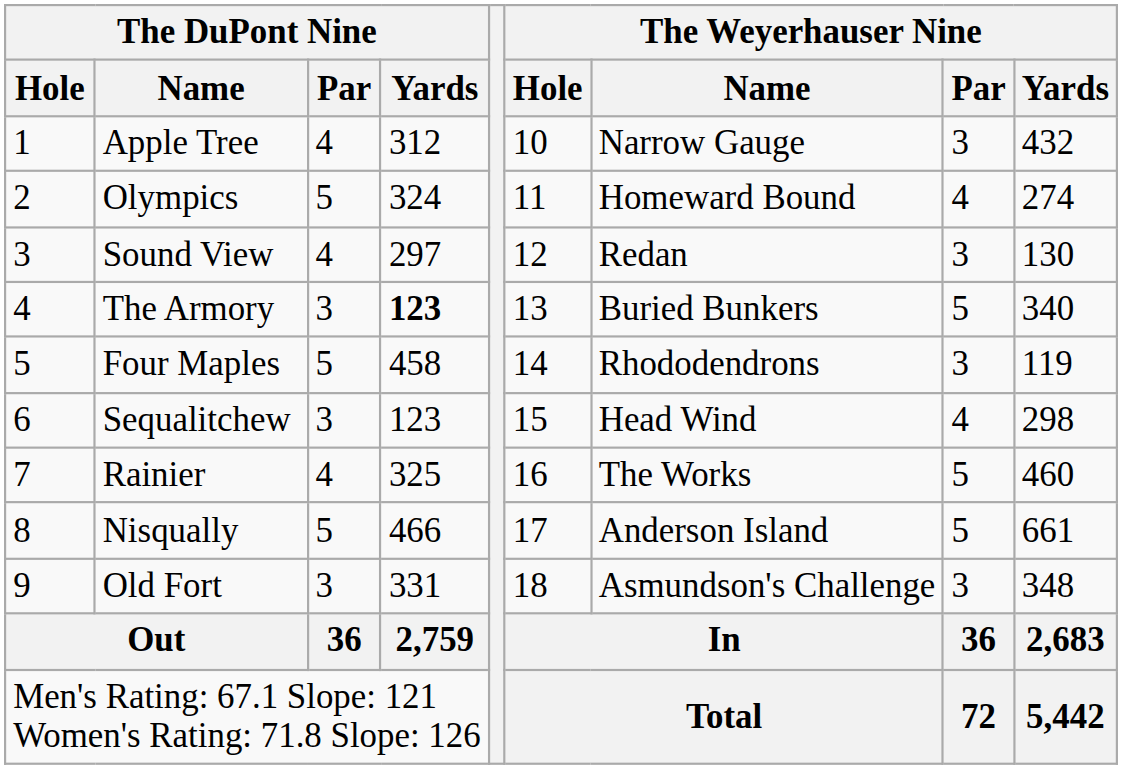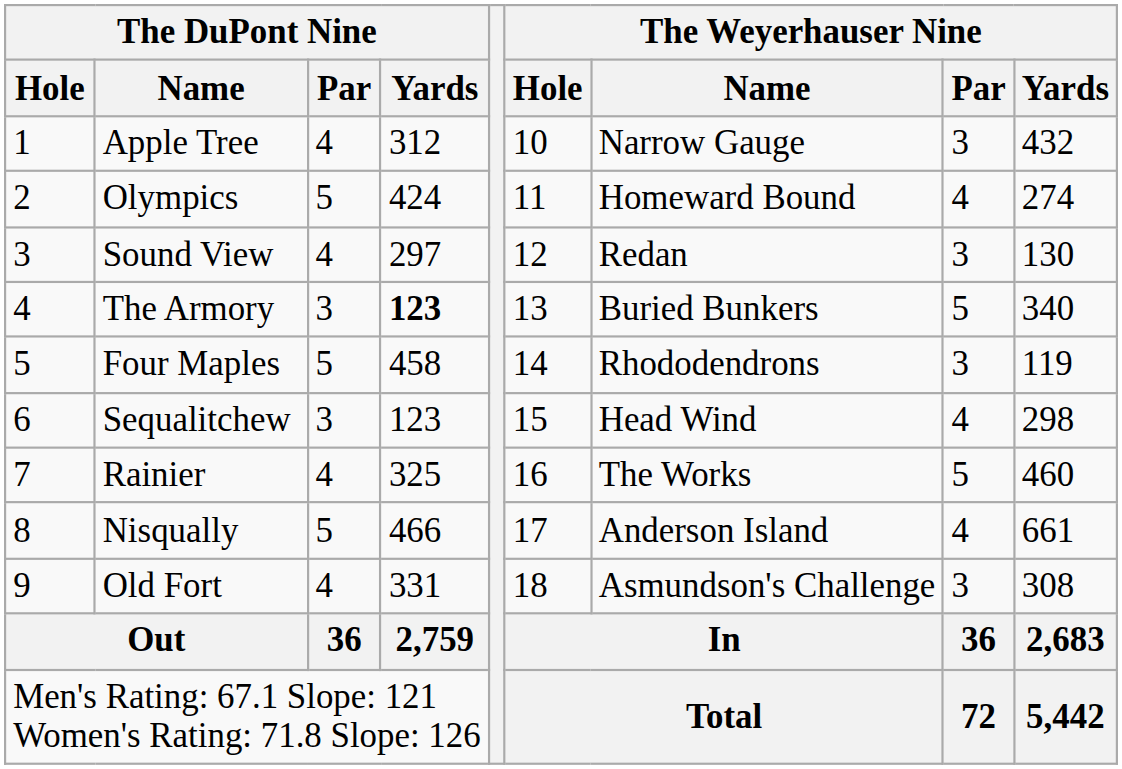 <table class="wikitable">
 <tr>
 <th colspan="4">The DuPont Nine</th>
 <th rowspan="13"></th>
 <th colspan="4">The Weyerhauser Nine</th>
 </tr>
 <tr>
 <th>Hole</th>
 <th>Name</th>
 <th>Par</th>
 <th>Yards</th>
 <th>Hole</th>
 <th>Name</th>
 <th>Par</th>
 <th>Yards</th>
 </tr>
 <tr>
 <td>1</td>
 <td>Apple Tree</td>
 <td>4</td>
 <td>312</td>
 <td>10</td>
 <td>Narrow Gauge</td>
 <td>3</td>
 <td>432</td>
 </tr>
 <tr>
 <td>2</td>
 <td>Olympics</td>
 <td>5</td>
-<td>324</td>
+<td>424</td>
 <td>11</td>
 <td>Homeward Bound</td>
 <td>4</td>
 <td>274</td>
 </tr>
 <tr>
 <td>3</td>
 <td>Sound View</td>
 <td>4</td>
 <td>297</td>
 <td>12</td>
 <td>Redan</td>
 <td>3</td>
 <td>130</td>
 </tr>
 <tr>
 <td>4</td>
 <td>The Armory</td>
 <td>3</td>
 <td><strong>123</strong></td>
 <td>13</td>
 <td>Buried Bunkers</td>
 <td>5</td>
 <td>340</td>
 </tr>
 <tr>
 <td>5</td>
 <td>Four Maples</td>
 <td>5</td>
 <td>458</td>
 <td>14</td>
 <td>Rhododendrons</td>
 <td>3</td>
 <td>119</td>
 </tr>
 <tr>
 <td>6</td>
 <td>Sequalitchew</td>
 <td>3</td>
 <td>123</td>
 <td>15</td>
 <td>Head Wind</td>
 <td>4</td>
 <td>298</td>
 </tr>
 <tr>
 <td>7</td>
 <td>Rainier</td>
 <td>4</td>
 <td>325</td>
 <td>16</td>
 <td>The Works</td>
 <td>5</td>
 <td>460</td>
 </tr>
 <tr>
 <td>8</td>
 <td>Nisqually</td>
 <td>5</td>
 <td>466</td>
 <td>17</td>
 <td>Anderson Island</td>
-<td>5</td>
+<td>4</td>
 <td>661</td>
 </tr>
 <tr>
 <td>9</td>
 <td>Old Fort</td>
-<td>3</td>
+<td>4</td>
 <td>331</td>
 <td>18</td>
 <td>Asmundson's Challenge</td>
 <td>3</td>
-<td>348</td>
+<td>308</td>
 </tr>
 <tr>
 <th colspan="2">Out</th>
 <th>36</th>
 <th>2,759</th>
 <th colspan="2">In</th>
 <th>36</th>
 <th>2,683</th>
 </tr>
 <tr>
 <td colspan="4">Men's Rating: 67.1 Slope: 121<br>Women's Rating: 71.8 Slope: 126</td>
 <th colspan="2">Total</th>
 <th>72</th>
 <th>5,442</th>
 </tr>
 </table>
